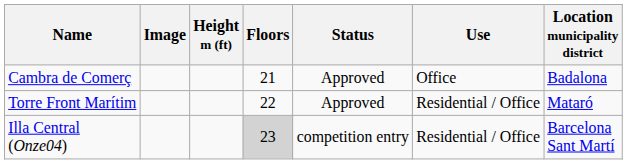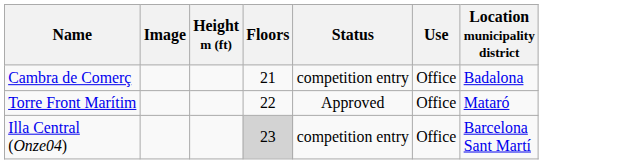 <table class="wikitable sortable">
 <tr>
 <th>Name</th>
 <th>Image</th>
 <th>Height<br><small>m (ft)</small></th>
 <th>Floors</th>
 <th>Status</th>
 <th>Use</th>
 <th>Location<br><small>municipality</small><br><small>district</small></th>
 </tr>
 <tr>
 <td><a href='#'>Cambra de Comerç</a> </td>
 <td></td>
 <td align="center"></td>
 <td align="center">21</td>
-<td align="center">Approved</td>
+<td align="center">competition entry</td>
 <td>Office</td>
 <td><a href='#'>Badalona</a></td>
 </tr>
 <tr>
 <td><a href='#'>Torre Front Marítim</a> </td>
 <td></td>
 <td align="center"></td>
 <td align="center">22</td>
 <td align="center">Approved</td>
-<td>Residential / Office</td>
+<td>Office</td>
 <td><a href='#'>Mataró</a></td>
 </tr>
 <tr>
 <td><a href='#'>Illa Central</a> <br>(<em>Onze04</em>)</td>
 <td></td>
 <td align="center"></td>
 <td align="center" style="background: lightgrey;">23</td>
 <td align="center">competition entry</td>
-<td>Residential / Office</td>
+<td>Office</td>
 <td><a href='#'>Barcelona</a><br><a href='#'>Sant Martí</a></td>
 </tr>
 </table>
